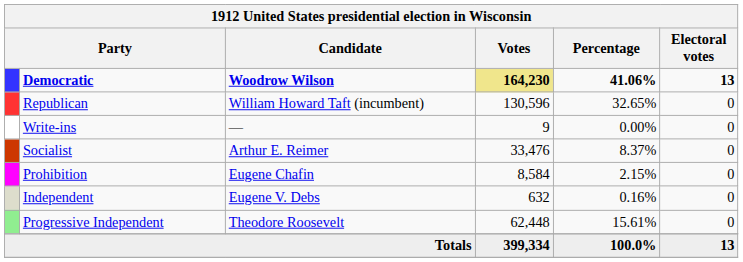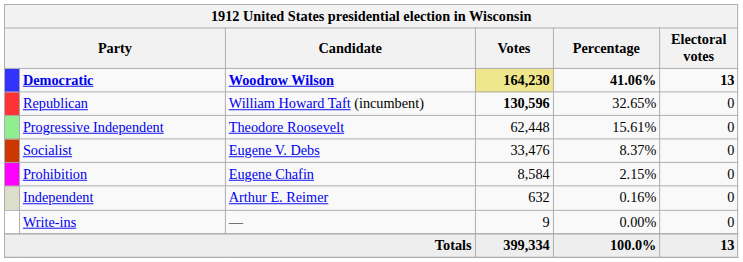 <table class="wikitable nowrap" style="font-size: 95%;">
 <tr>
 <th colspan="6">1912 United States presidential election in Wisconsin</th>
 </tr>
 <tr>
 <th colspan="2" style="width: 15em">Party</th>
 <th style="width: 17em">Candidate</th>
 <th style="width: 5em">Votes</th>
 <th style="width: 7em">Percentage</th>
 <th style="width: 5em">Electoral votes</th>
 </tr>
 <tr>
 <th style="background-color:#3333FF; width: 3px"></th>
 <td style="width: 130px"><strong><a href='#'>Democratic</a></strong></td>
 <td><strong><a href='#'>Woodrow Wilson</a></strong></td>
 <td align="right" style="background: khaki;"><strong>164,230</strong></td>
 <td align="right"><strong>41.06%</strong></td>
 <td align="right"><strong>13</strong></td>
 </tr>
 <tr>
 <th style="background-color:#FF3333; width: 3px"></th>
 <td style="width: 130px"><a href='#'>Republican</a></td>
 <td><a href='#'>William Howard Taft</a> (incumbent)</td>
-<td align="right">130,596</td>
+<td align="right"><strong>130,596</strong></td>
 <td align="right">32.65%</td>
 <td align="right">0</td>
 </tr>
 <tr>
-<th style="background-color:#FFFFFF; width: 3px"></th>
-<td style="width: 130px"><a href='#'>Write-ins</a></td>
-<td>—</td>
-<td align="right">9</td>
-<td align="right">0.00%</td>
+<th style="background-color:#90EE90; width: 3px"></th>
+<td style="width: 130px"><a href='#'>Progressive Independent</a></td>
+<td><a href='#'>Theodore Roosevelt</a></td>
+<td align="right">62,448</td>
+<td align="right">15.61%</td>
 <td align="right">0</td>
 </tr>
 <tr>
 <th style="background-color:#CD3700; width: 3px"></th>
 <td style="width: 130px"><a href='#'>Socialist</a></td>
-<td><a href='#'>Arthur E. Reimer</a></td>
+<td><a href='#'>Eugene V. Debs</a></td>
 <td align="right">33,476</td>
 <td align="right">8.37%</td>
 <td align="right">0</td>
 </tr>
 <tr>
 <th style="background-color:#FF00FF; width: 3px"></th>
 <td style="width: 130px"><a href='#'>Prohibition</a></td>
 <td><a href='#'>Eugene Chafin</a></td>
 <td align="right">8,584</td>
 <td align="right">2.15%</td>
 <td align="right">0</td>
 </tr>
 <tr>
 <th style="background-color:#DDDDCC; width: 3px"></th>
 <td style="width: 130px"><a href='#'>Independent</a></td>
-<td><a href='#'>Eugene V. Debs</a></td>
+<td><a href='#'>Arthur E. Reimer</a></td>
 <td align="right">632</td>
 <td align="right">0.16%</td>
 <td align="right">0</td>
 </tr>
 <tr>
-<th style="background-color:#90EE90; width: 3px"></th>
-<td style="width: 130px"><a href='#'>Progressive Independent</a></td>
-<td><a href='#'>Theodore Roosevelt</a></td>
-<td align="right">62,448</td>
-<td align="right">15.61%</td>
+<th style="background-color:#FFFFFF; width: 3px"></th>
+<td style="width: 130px"><a href='#'>Write-ins</a></td>
+<td>—</td>
+<td align="right">9</td>
+<td align="right">0.00%</td>
 <td align="right">0</td>
 </tr>
 <tr>
 </tr>
 <tr bgcolor="#EEEEEE">
 <td colspan="3" align="right"><strong>Totals</strong></td>
 <td align="right"><strong>399,334</strong></td>
 <td align="right"><strong>100.0%</strong></td>
 <td align="right"><strong>13</strong></td>
 </tr>
 <tr>
 </tr>
 </table>
